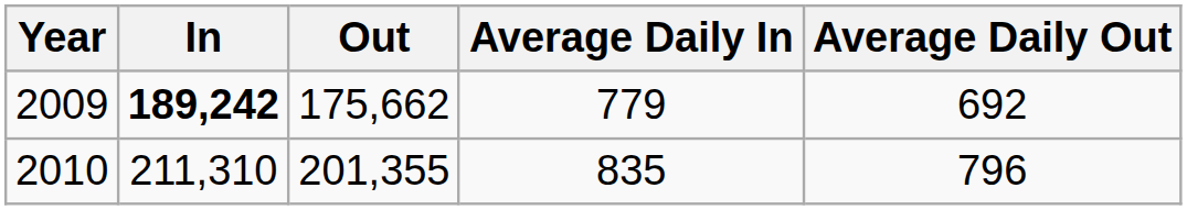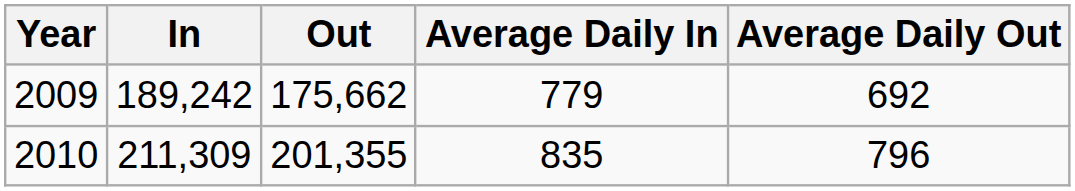 <table class="wikitable" style="text-align:center">
 <tr>
 <th>Year</th>
 <th>In</th>
 <th>Out</th>
 <th>Average Daily In</th>
 <th>Average Daily Out</th>
 </tr>
 <tr>
 <td>2009</td>
-<td><strong>189,242</strong></td>
+<td>189,242</td>
 <td>175,662</td>
 <td>779</td>
 <td>692</td>
 </tr>
 <tr>
 <td>2010</td>
-<td>211,310</td>
+<td>211,309</td>
 <td>201,355</td>
 <td>835</td>
 <td>796</td>
 </tr>
 </table>
